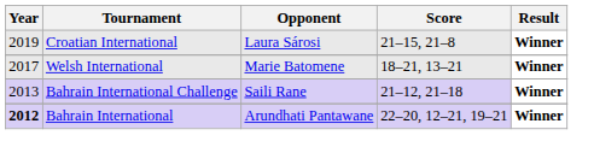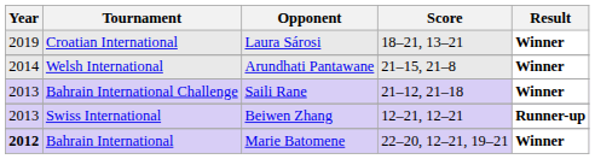 <table class="sortable wikitable" style="font-size: 90%;">
 <tr>
 <th>Year</th>
 <th>Tournament</th>
 <th>Opponent</th>
 <th>Score</th>
 <th>Result</th>
 </tr>
 <tr style="background:#E9E9E9">
 <td align="center">2019</td>
 <td align="left"><a href='#'>Croatian International</a></td>
 <td align="left"> <a href='#'>Laura Sárosi</a></td>
-<td align="left">21–15, 21–8</td>
+<td align="left">18–21, 13–21</td>
 <td style="text-align:left; background:white"> <strong>Winner</strong></td>
 </tr>
 <tr>
 </tr>
 <tr style="background:#E9E9E9">
-<td align="center">2017</td>
+<td align="center">2014</td>
 <td align="left"><a href='#'>Welsh International</a></td>
-<td align="left"> <a href='#'>Marie Batomene</a></td>
-<td align="left">18–21, 13–21</td>
+<td align="left"> <a href='#'>Arundhati Pantawane</a></td>
+<td align="left">21–15, 21–8</td>
 <td style="text-align:left; background:white"> <strong>Winner</strong></td>
 </tr>
 <tr>
 </tr>
 <tr style="background:#D8CEF6">
 <td align="center">2013</td>
 <td align="left"><a href='#'>Bahrain International Challenge</a></td>
 <td align="left"> <a href='#'>Saili Rane</a></td>
 <td align="left">21–12, 21–18</td>
 <td style="text-align:left; background:white"> <strong>Winner</strong></td>
 </tr>
 <tr>
 </tr>
+<tr style="background:#D8CEF6">
+<td align="center">2013</td>
+<td align="left"><a href='#'>Swiss International</a></td>
+<td align="left"> <a href='#'>Beiwen Zhang</a></td>
+<td align="left">12–21, 12–21</td>
+<td style="text-align:left; background:white"> <strong>Runner-up</strong></td>
+</tr>
 <tr>
 </tr>
 <tr style="background:#D8CEF6">
 <td align="center"><strong>2012</strong></td>
 <td align="left"><a href='#'>Bahrain International</a></td>
-<td align="left"> <a href='#'>Arundhati Pantawane</a></td>
+<td align="left"> <a href='#'>Marie Batomene</a></td>
 <td align="left">22–20, 12–21, 19–21</td>
 <td style="text-align:left; background:white"> <strong>Winner</strong></td>
 </tr>
 </table>
